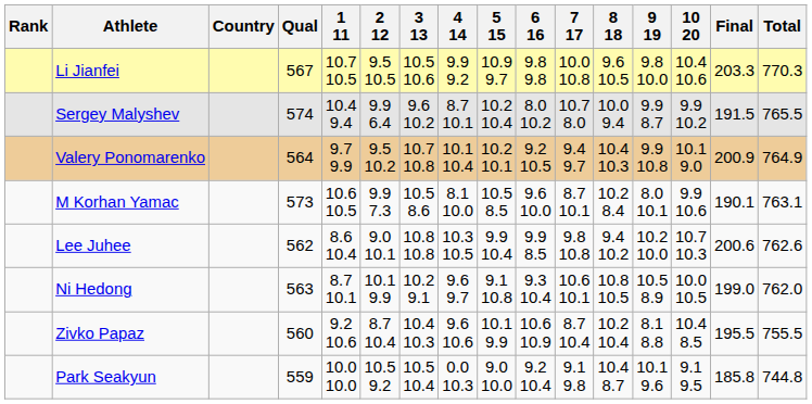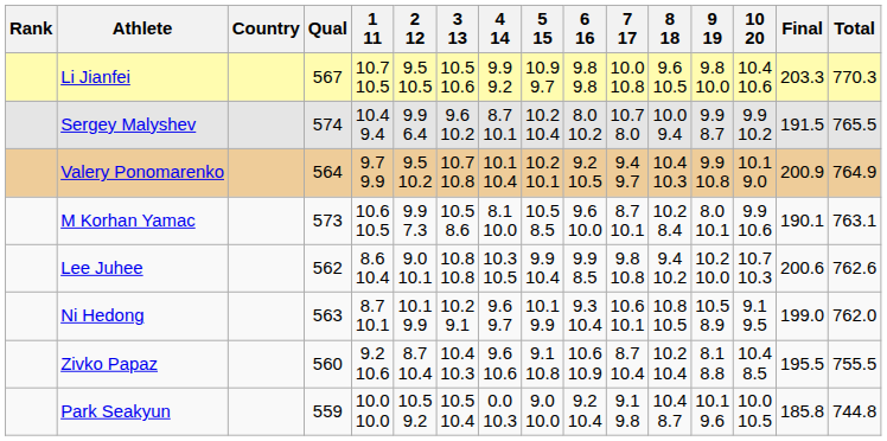 <table class="wikitable sortable" style="text-align:center">
 <tr>
 <th>Rank</th>
 <th>Athlete</th>
 <th>Country</th>
 <th>Qual</th>
 <th class="unsortable" style="width: 28px">1<br> 11</th>
 <th class="unsortable" style="width: 28px">2<br> 12</th>
 <th class="unsortable" style="width: 28px">3<br> 13</th>
 <th class="unsortable" style="width: 28px">4<br> 14</th>
 <th class="unsortable" style="width: 28px">5<br> 15</th>
 <th class="unsortable" style="width: 28px">6<br> 16</th>
 <th class="unsortable" style="width: 28px">7<br> 17</th>
 <th class="unsortable" style="width: 28px">8<br> 18</th>
 <th class="unsortable" style="width: 28px">9<br> 19</th>
 <th class="unsortable" style="width: 28px">10<br> 20</th>
 <th>Final</th>
 <th>Total</th>
 </tr>
 <tr style="background:#fffcaf;">
 <td></td>
 <td align=left><a href='#'>Li Jianfei</a></td>
 <td align=left></td>
 <td>567</td>
 <td>10.7<br>10.5</td>
 <td>9.5<br>10.5</td>
 <td>10.5<br>10.6</td>
 <td>9.9<br>9.2</td>
 <td>10.9<br>9.7</td>
 <td>9.8<br>9.8</td>
 <td>10.0<br>10.8</td>
 <td>9.6<br>10.5</td>
 <td>9.8<br>10.0</td>
 <td>10.4<br>10.6</td>
 <td>203.3</td>
 <td>770.3</td>
 </tr>
 <tr style="background:#e5e5e5;">
 <td></td>
 <td align=left><a href='#'>Sergey Malyshev</a></td>
 <td align=left></td>
 <td>574</td>
 <td>10.4<br>9.4</td>
 <td>9.9<br>6.4</td>
 <td>9.6<br>10.2</td>
 <td>8.7<br>10.1</td>
 <td>10.2<br>10.4</td>
 <td>8.0<br>10.2</td>
 <td>10.7<br>8.0</td>
 <td>10.0<br>9.4</td>
 <td>9.9<br>8.7</td>
 <td>9.9<br>10.2</td>
 <td>191.5</td>
 <td>765.5</td>
 </tr>
 <tr style="background:#ec9;">
 <td></td>
 <td align=left><a href='#'>Valery Ponomarenko</a></td>
 <td align=left></td>
 <td>564</td>
 <td>9.7<br>9.9</td>
 <td>9.5<br>10.2</td>
 <td>10.7<br>10.8</td>
 <td>10.1<br>10.4</td>
 <td>10.2<br>10.1</td>
 <td>9.2<br>10.5</td>
 <td>9.4<br>9.7</td>
 <td>10.4<br>10.3</td>
 <td>9.9<br>10.8</td>
 <td>10.1<br>9.0</td>
 <td>200.9</td>
 <td>764.9</td>
 </tr>
 <tr>
 <td></td>
 <td align=left><a href='#'>M Korhan Yamac</a></td>
 <td align=left></td>
 <td>573</td>
 <td>10.6<br>10.5</td>
 <td>9.9<br>7.3</td>
 <td>10.5<br>8.6</td>
 <td>8.1<br>10.0</td>
 <td>10.5<br>8.5</td>
 <td>9.6<br>10.0</td>
 <td>8.7<br>10.1</td>
 <td>10.2<br>8.4</td>
 <td>8.0<br>10.1</td>
 <td>9.9<br>10.6</td>
 <td>190.1</td>
 <td>763.1</td>
 </tr>
 <tr>
 <td></td>
 <td align=left><a href='#'>Lee Juhee</a></td>
 <td align=left></td>
 <td>562</td>
 <td>8.6<br>10.4</td>
 <td>9.0<br>10.1</td>
 <td>10.8<br>10.8</td>
 <td>10.3<br>10.5</td>
 <td>9.9<br>10.4</td>
 <td>9.9<br>8.5</td>
 <td>9.8<br>10.8</td>
 <td>9.4<br>10.2</td>
 <td>10.2<br>10.0</td>
 <td>10.7<br>10.3</td>
 <td>200.6</td>
 <td>762.6</td>
 </tr>
 <tr>
 <td></td>
 <td align=left><a href='#'>Ni Hedong</a></td>
 <td align=left></td>
 <td>563</td>
 <td>8.7<br>10.1</td>
 <td>10.1<br>9.9</td>
 <td>10.2<br>9.1</td>
 <td>9.6<br>9.7</td>
-<td>9.1<br>10.8</td>
+<td>10.1<br>9.9</td>
 <td>9.3<br>10.4</td>
 <td>10.6<br>10.1</td>
 <td>10.8<br>10.5</td>
 <td>10.5<br>8.9</td>
-<td>10.0<br>10.5</td>
+<td>9.1<br>9.5</td>
 <td>199.0</td>
 <td>762.0</td>
 </tr>
 <tr>
 <td></td>
 <td align=left><a href='#'>Zivko Papaz</a></td>
 <td align=left></td>
 <td>560</td>
 <td>9.2<br>10.6</td>
 <td>8.7<br>10.4</td>
 <td>10.4<br>10.3</td>
 <td>9.6<br>10.6</td>
-<td>10.1<br>9.9</td>
+<td>9.1<br>10.8</td>
 <td>10.6<br>10.9</td>
 <td>8.7<br>10.4</td>
 <td>10.2<br>10.4</td>
 <td>8.1<br>8.8</td>
 <td>10.4<br>8.5</td>
 <td>195.5</td>
 <td>755.5</td>
 </tr>
 <tr>
 <td></td>
 <td align=left><a href='#'>Park Seakyun</a></td>
 <td align=left></td>
 <td>559</td>
 <td>10.0<br>10.0</td>
 <td>10.5<br>9.2</td>
 <td>10.5<br>10.4</td>
 <td>0.0<br>10.3</td>
 <td>9.0<br>10.0</td>
 <td>9.2<br>10.4</td>
 <td>9.1<br>9.8</td>
 <td>10.4<br>8.7</td>
 <td>10.1<br>9.6</td>
-<td>9.1<br>9.5</td>
+<td>10.0<br>10.5</td>
 <td>185.8</td>
 <td>744.8</td>
 </tr>
 </table>
